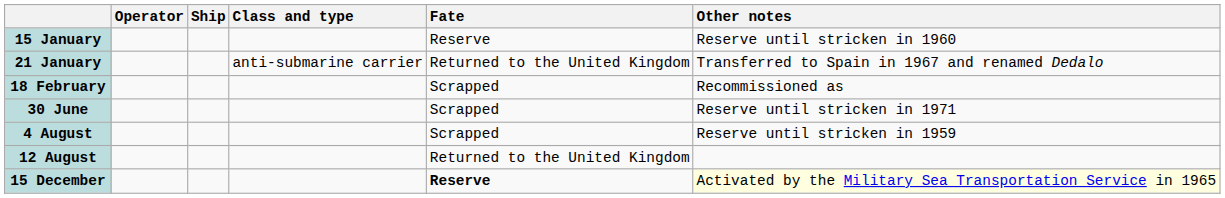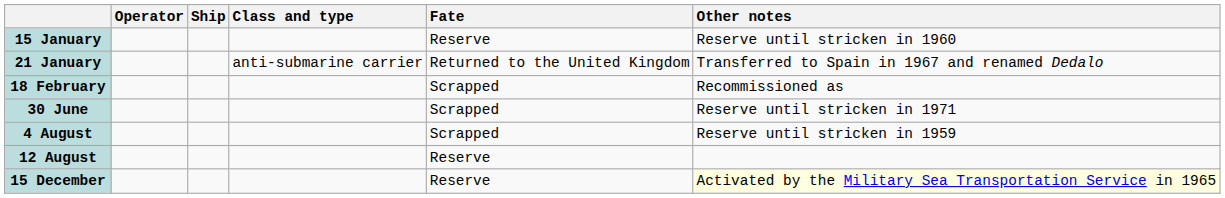 <table class="wikitable">
 <tr>
 <th width="90"></th>
 <th style="text-align: left;">Operator</th>
 <th style="text-align: left;">Ship</th>
 <th style="text-align: left;">Class and type</th>
 <th style="text-align: left;">Fate</th>
 <th style="text-align: left;">Other notes</th>
 </tr>
 <tr>
 <th style="background: #bbdddd;">15 January</th>
 <td></td>
 <td><strong></strong></td>
 <td></td>
 <td>Reserve</td>
 <td>Reserve until stricken in 1960</td>
 </tr>
 <tr>
 <th style="background: #bbdddd;">21 January</th>
 <td></td>
 <td><strong></strong></td>
 <td> anti-submarine carrier</td>
 <td>Returned to the United Kingdom</td>
 <td>Transferred to Spain in 1967 and renamed <em>Dedalo</em></td>
 </tr>
 <tr>
 <th style="background: #bbdddd;">18 February</th>
 <td></td>
 <td><strong></strong></td>
 <td></td>
 <td>Scrapped</td>
 <td>Recommissioned as </td>
 </tr>
 <tr>
 <th style="background: #bbdddd;">30 June</th>
 <td></td>
 <td><strong></strong></td>
 <td></td>
 <td>Scrapped</td>
 <td>Reserve until stricken in 1971</td>
 </tr>
 <tr>
 <th style="background: #bbdddd;">4 August</th>
 <td></td>
 <td><strong></strong></td>
 <td></td>
 <td>Scrapped</td>
 <td>Reserve until stricken in 1959</td>
 </tr>
 <tr>
 <th style="background: #bbdddd;">12 August</th>
 <td></td>
 <td><strong></strong></td>
 <td></td>
-<td>Returned to the United Kingdom</td>
+<td>Reserve</td>
 <td></td>
 </tr>
 <tr>
 <th style="background: #bbdddd;">15 December</th>
 <td></td>
 <td><strong></strong></td>
 <td></td>
-<td><strong>Reserve</strong></td>
+<td>Reserve</td>
 <td style="background: lightyellow;">Activated by the <a href='#'>Military Sea Transportation Service</a> in 1965</td>
 </tr>
 </table>
